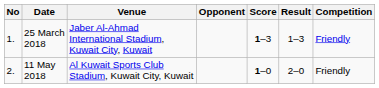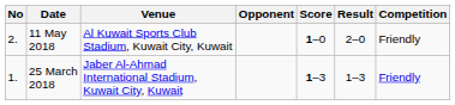 <table class="wikitable" style="font-size:100%;">
 <tr>
 <th>No</th>
 <th>Date</th>
 <th>Venue</th>
 <th>Opponent</th>
 <th>Score</th>
 <th>Result</th>
 <th>Competition</th>
 </tr>
 <tr>
+<td>2.</td>
+<td>11 May 2018</td>
+<td><a href='#'>Al Kuwait Sports Club Stadium</a>, Kuwait City, Kuwait</td>
+<td></td>
+<td align=center><strong>1</strong>–0</td>
+<td align=center>2–0</td>
+<td>Friendly</td>
+</tr>
+<tr>
 <td>1.</td>
 <td>25 March 2018</td>
 <td><a href='#'>Jaber Al-Ahmad International Stadium</a>, <a href='#'>Kuwait City</a>, <a href='#'>Kuwait</a></td>
 <td></td>
 <td align=center><strong>1</strong>–3</td>
 <td align=center>1–3</td>
 <td><a href='#'>Friendly</a></td>
 </tr>
-<tr>
-<td>2.</td>
-<td>11 May 2018</td>
-<td><a href='#'>Al Kuwait Sports Club Stadium</a>, Kuwait City, Kuwait</td>
-<td></td>
-<td align=center><strong>1</strong>–0</td>
-<td align=center>2–0</td>
-<td>Friendly</td>
-</tr>
 </table>
